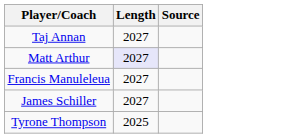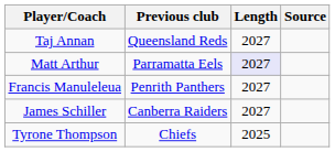 <table class="wikitable sortable" style="text-align: center; font-size:90%">
 <tr style="background:#efefef;">
 <th>Player/Coach</th>
+<th>Previous club</th>
 <th>Length</th>
 <th>Source</th>
 </tr>
 <tr>
 <td><a href='#'>Taj Annan</a></td>
+<td><a href='#'>Queensland Reds</a></td>
 <td>2027</td>
 <td></td>
 </tr>
 <tr>
 <td><a href='#'>Matt Arthur</a></td>
+<td><a href='#'>Parramatta Eels</a></td>
 <td style="background: lavender;">2027</td>
 <td></td>
 </tr>
 <tr>
 <td><a href='#'>Francis Manuleleua</a></td>
+<td><a href='#'>Penrith Panthers</a></td>
 <td>2027</td>
 <td></td>
 </tr>
 <tr>
 <td><a href='#'>James Schiller</a></td>
+<td><a href='#'>Canberra Raiders</a></td>
 <td>2027</td>
 <td></td>
 </tr>
 <tr>
 <td><a href='#'>Tyrone Thompson</a></td>
+<td><a href='#'>Chiefs</a></td>
 <td>2025</td>
 <td></td>
 </tr>
 </table>
